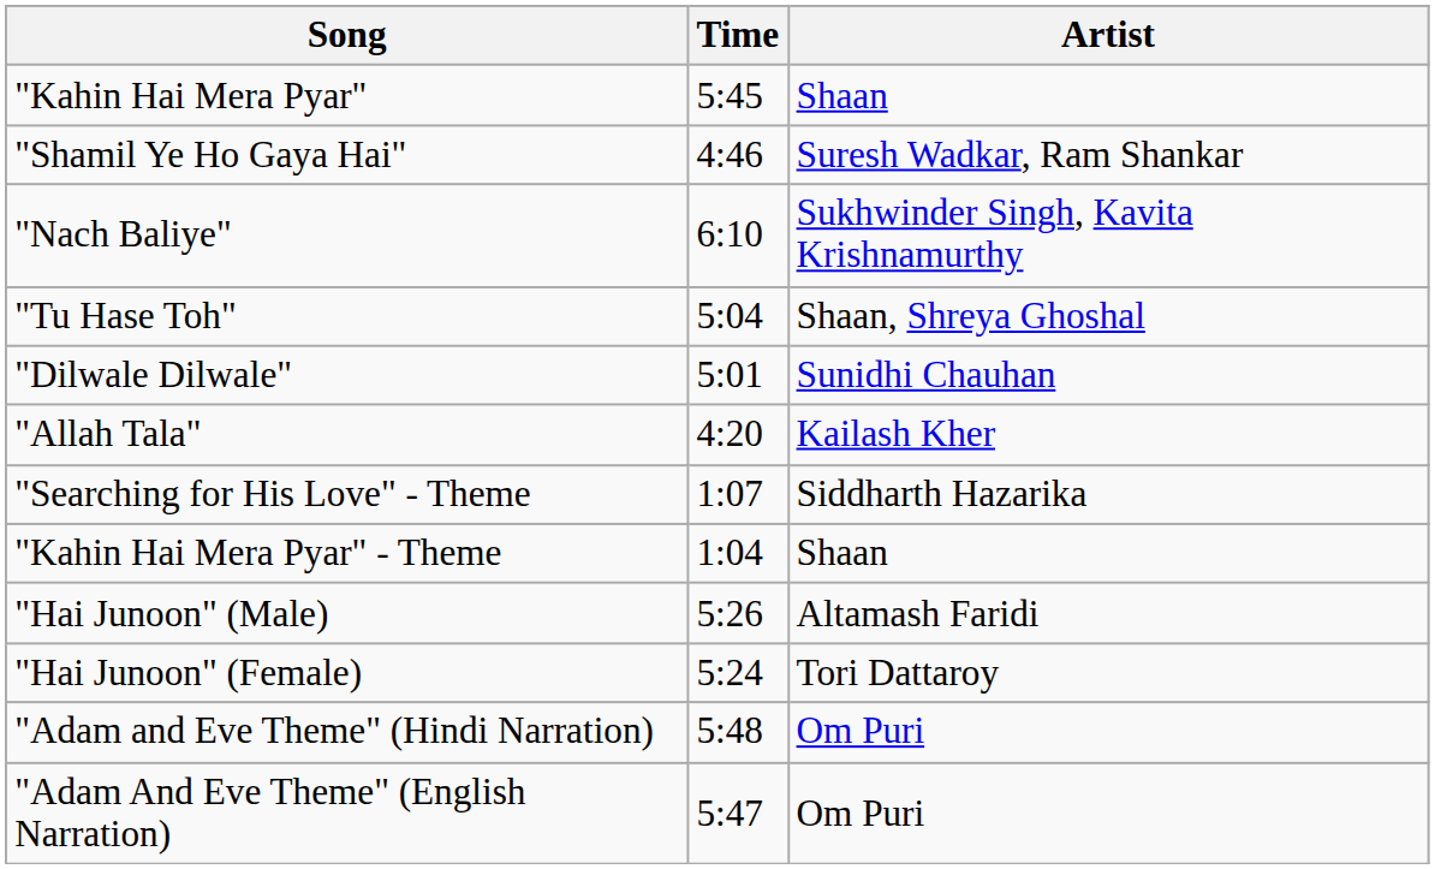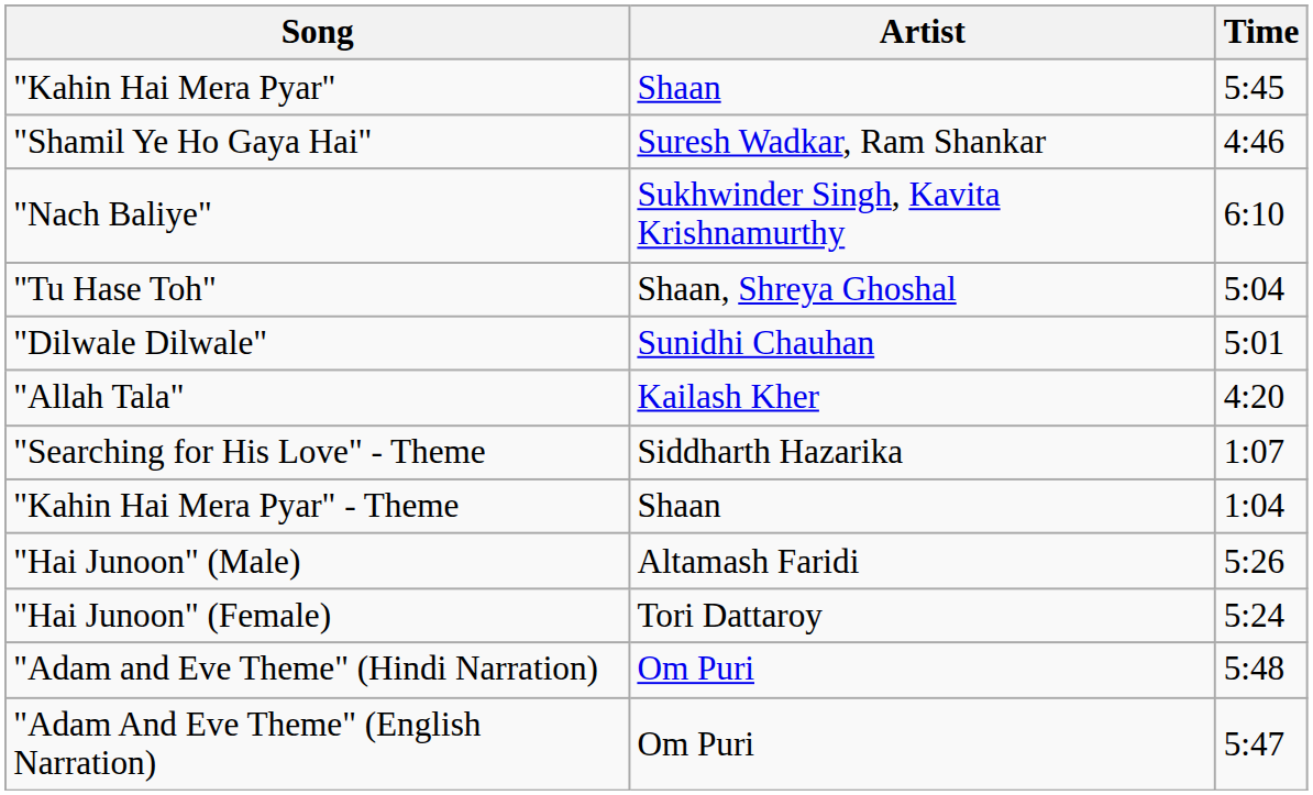 <table class="wikitable">
 <tr>
 <th>Song</th>
+<th>Artist</th>
 <th>Time</th>
-<th>Artist</th>
 </tr>
 <tr>
 <td>"Kahin Hai Mera Pyar"</td>
+<td><a href='#'>Shaan</a></td>
 <td>5:45</td>
-<td><a href='#'>Shaan</a></td>
 </tr>
 <tr>
 <td>"Shamil Ye Ho Gaya Hai"</td>
+<td><a href='#'>Suresh Wadkar</a>, Ram Shankar</td>
 <td>4:46</td>
-<td><a href='#'>Suresh Wadkar</a>, Ram Shankar</td>
 </tr>
 <tr>
 <td>"Nach Baliye"</td>
+<td><a href='#'>Sukhwinder Singh</a>, <a href='#'>Kavita Krishnamurthy</a></td>
 <td>6:10</td>
-<td><a href='#'>Sukhwinder Singh</a>, <a href='#'>Kavita Krishnamurthy</a></td>
 </tr>
 <tr>
 <td>"Tu Hase Toh"</td>
+<td>Shaan, <a href='#'>Shreya Ghoshal</a></td>
 <td>5:04</td>
-<td>Shaan, <a href='#'>Shreya Ghoshal</a></td>
 </tr>
 <tr>
 <td>"Dilwale Dilwale"</td>
+<td><a href='#'>Sunidhi Chauhan</a></td>
 <td>5:01</td>
-<td><a href='#'>Sunidhi Chauhan</a></td>
 </tr>
 <tr>
 <td>"Allah Tala"</td>
+<td><a href='#'>Kailash Kher</a></td>
 <td>4:20</td>
-<td><a href='#'>Kailash Kher</a></td>
 </tr>
 <tr>
 <td>"Searching for His Love" - Theme</td>
+<td>Siddharth Hazarika</td>
 <td>1:07</td>
-<td>Siddharth Hazarika</td>
 </tr>
 <tr>
 <td>"Kahin Hai Mera Pyar" - Theme</td>
+<td>Shaan</td>
 <td>1:04</td>
-<td>Shaan</td>
 </tr>
 <tr>
 <td>"Hai Junoon" (Male)</td>
+<td>Altamash Faridi</td>
 <td>5:26</td>
-<td>Altamash Faridi</td>
 </tr>
 <tr>
 <td>"Hai Junoon" (Female)</td>
+<td>Tori Dattaroy</td>
 <td>5:24</td>
-<td>Tori Dattaroy</td>
 </tr>
 <tr>
 <td>"Adam and Eve Theme" (Hindi Narration)</td>
+<td><a href='#'>Om Puri</a></td>
 <td>5:48</td>
-<td><a href='#'>Om Puri</a></td>
 </tr>
 <tr>
 <td>"Adam And Eve Theme" (English Narration)</td>
+<td>Om Puri</td>
 <td>5:47</td>
-<td>Om Puri</td>
 </tr>
 </table>
